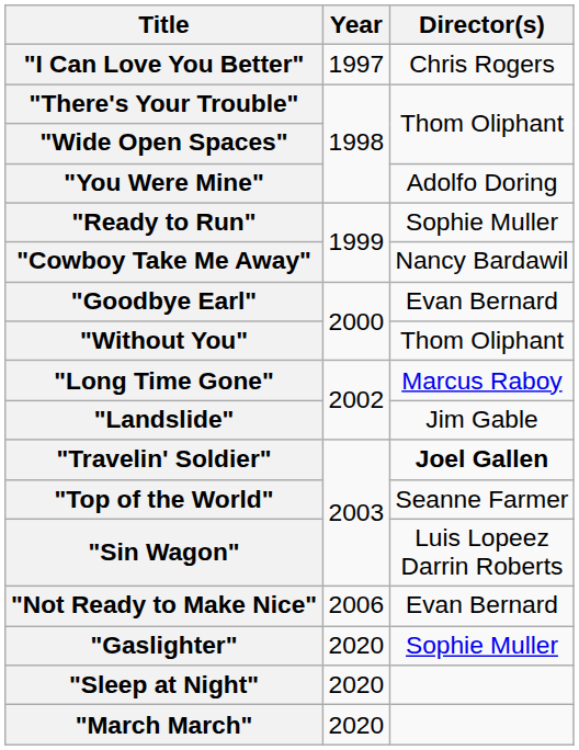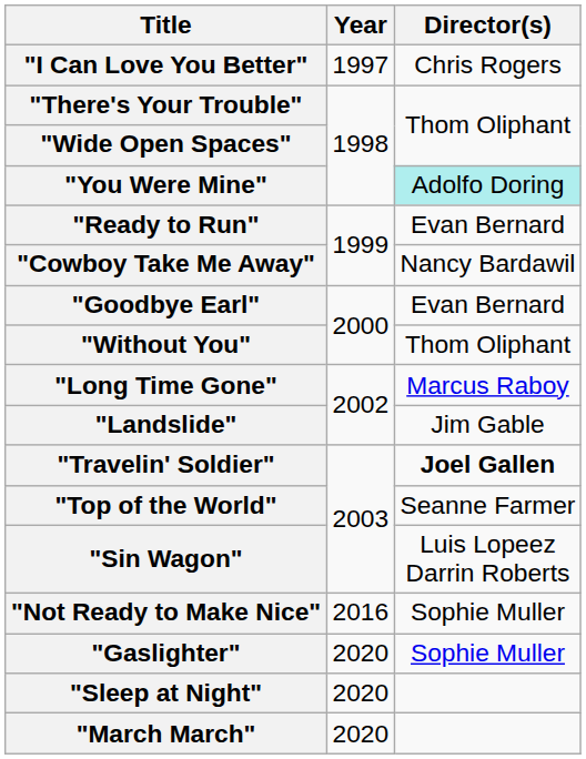 <table class="wikitable plainrowheaders" style="text-align:center;">
 <tr>
 <th>Title</th>
 <th>Year</th>
 <th>Director(s)</th>
 </tr>
 <tr>
 <th scope = "row">"I Can Love You Better"</th>
 <td>1997</td>
 <td>Chris Rogers</td>
 </tr>
 <tr>
 <th scope = "row">"There's Your Trouble"</th>
 <td rowspan="3">1998</td>
 <td rowspan="2">Thom Oliphant</td>
 </tr>
 <tr>
 <th scope = "row">"Wide Open Spaces"</th>
 </tr>
 <tr>
 <th scope = "row">"You Were Mine"</th>
-<td>Adolfo Doring</td>
+<td style="background: paleturquoise;">Adolfo Doring</td>
 </tr>
 <tr>
 <th scope = "row">"Ready to Run"</th>
 <td rowspan="2">1999</td>
-<td>Sophie Muller</td>
+<td>Evan Bernard</td>
 </tr>
 <tr>
 <th scope = "row">"Cowboy Take Me Away"</th>
 <td>Nancy Bardawil</td>
 </tr>
 <tr>
 <th scope = "row">"Goodbye Earl"</th>
 <td rowspan="2">2000</td>
 <td>Evan Bernard</td>
 </tr>
 <tr>
 <th scope = "row">"Without You"</th>
 <td>Thom Oliphant</td>
 </tr>
 <tr>
 <th scope = "row">"Long Time Gone"</th>
 <td rowspan="2">2002</td>
 <td><a href='#'>Marcus Raboy</a></td>
 </tr>
 <tr>
 <th scope = "row">"Landslide"</th>
 <td>Jim Gable</td>
 </tr>
 <tr>
 <th scope = "row">"Travelin' Soldier" </th>
 <td rowspan="3">2003</td>
 <td><strong>Joel Gallen</strong></td>
 </tr>
 <tr>
 <th scope = "row">"Top of the World"</th>
 <td>Seanne Farmer</td>
 </tr>
 <tr>
 <th scope = "row">"Sin Wagon" </th>
 <td>Luis Lopeez<br>Darrin Roberts</td>
 </tr>
 <tr>
 <th scope = "row">"Not Ready to Make Nice"</th>
-<td>2006</td>
-<td>Evan Bernard</td>
+<td>2016</td>
+<td>Sophie Muller</td>
 </tr>
 <tr>
 <th scope = "row">"Gaslighter"</th>
 <td>2020</td>
 <td><a href='#'>Sophie Muller</a></td>
 </tr>
 <tr>
 <th scope = "row">"Sleep at Night"</th>
 <td>2020</td>
 </tr>
 <tr>
 <th scope = "row">"March March"</th>
 <td>2020</td>
 <td></td>
 </tr>
 </table>
